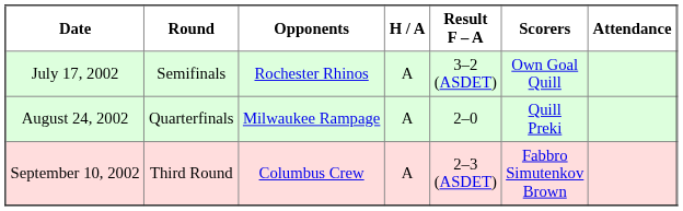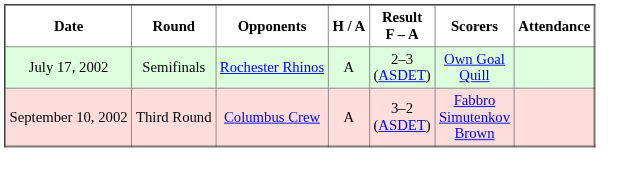 <table border="2" cellpadding="4" style="border-collapse:collapse; text-align:center;">
 <tr>
 <th><strong>Date</strong></th>
 <th><strong>Round</strong></th>
 <th><strong>Opponents</strong></th>
 <th><strong>H / A</strong></th>
 <th><strong>Result<br>F – A</strong></th>
 <th><strong>Scorers</strong></th>
 <th><strong>Attendance</strong></th>
 </tr>
 <tr bgcolor="#ddffdd">
 <td>July 17, 2002</td>
 <td>Semifinals</td>
 <td><a href='#'>Rochester Rhinos</a></td>
 <td>A</td>
-<td>3–2 <br>(<a href='#'>ASDET</a>)</td>
+<td>2–3 <br>(<a href='#'>ASDET</a>)</td>
 <td><a href='#'>Own Goal</a> <br> <a href='#'>Quill</a></td>
-<td></td>
-</tr>
-<tr bgcolor="#ddffdd">
-<td>August 24, 2002</td>
-<td>Quarterfinals</td>
-<td><a href='#'>Milwaukee Rampage</a></td>
-<td>A</td>
-<td>2–0</td>
-<td><a href='#'>Quill</a> <br> <a href='#'>Preki</a></td>
 <td></td>
 </tr>
 <tr bgcolor="#ffdddd">
 <td>September 10, 2002</td>
 <td>Third Round</td>
 <td><a href='#'>Columbus Crew</a></td>
 <td>A</td>
-<td>2–3 <br>(<a href='#'>ASDET</a>)</td>
+<td>3–2 <br>(<a href='#'>ASDET</a>)</td>
 <td><a href='#'>Fabbro</a> <br> <a href='#'>Simutenkov</a> <br> <a href='#'>Brown</a></td>
 <td></td>
 </tr>
 </table>
